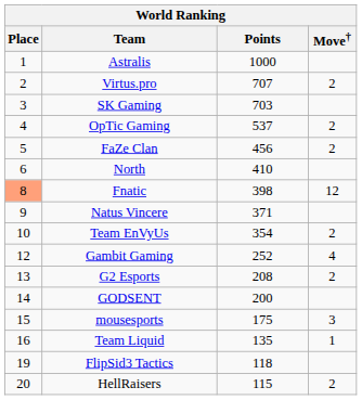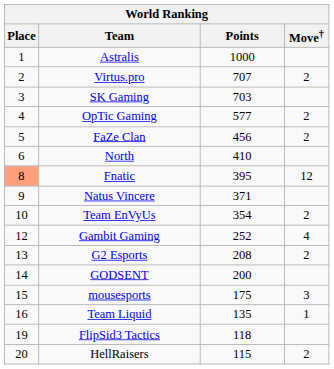 <table class="wikitable" style="text-align: center;">
 <tr>
 <th colspan=5>World Ranking</th>
 </tr>
 <tr>
 <th width="30px">Place</th>
 <th width="200px">Team</th>
 <th width="100px">Points</th>
 <th width="50px">Move<sup>†</sup></th>
 </tr>
 <tr>
 <td>1</td>
 <td><a href='#'>Astralis</a></td>
 <td>1000</td>
 <td></td>
 </tr>
 <tr>
 <td>2</td>
 <td><a href='#'>Virtus.pro</a></td>
 <td>707</td>
 <td> 2</td>
 </tr>
 <tr>
 <td>3</td>
 <td><a href='#'>SK Gaming</a></td>
 <td>703</td>
 <td></td>
 </tr>
 <tr>
 <td>4</td>
 <td><a href='#'>OpTic Gaming</a></td>
-<td>537</td>
+<td>577</td>
 <td> 2</td>
 </tr>
 <tr>
 <td>5</td>
 <td><a href='#'>FaZe Clan</a></td>
 <td>456</td>
 <td> 2</td>
 </tr>
 <tr>
 <td>6</td>
 <td><a href='#'>North</a></td>
 <td>410</td>
 <td></td>
 </tr>
 <tr>
 <td style="background: lightsalmon;">8</td>
 <td><a href='#'>Fnatic</a></td>
-<td>398</td>
+<td>395</td>
 <td> 12</td>
 </tr>
 <tr>
 <td>9</td>
 <td><a href='#'>Natus Vincere</a></td>
 <td>371</td>
 <td></td>
 </tr>
 <tr>
 <td>10</td>
 <td><a href='#'>Team EnVyUs</a></td>
 <td>354</td>
 <td> 2</td>
 </tr>
 <tr>
 <td>12</td>
 <td><a href='#'>Gambit Gaming</a></td>
 <td>252</td>
 <td> 4</td>
 </tr>
 <tr>
 <td>13</td>
 <td><a href='#'>G2 Esports</a></td>
 <td>208</td>
 <td> 2</td>
 </tr>
 <tr>
 <td>14</td>
 <td><a href='#'>GODSENT</a></td>
 <td>200</td>
 <td></td>
 </tr>
 <tr>
 <td>15</td>
 <td><a href='#'>mousesports</a></td>
 <td>175</td>
 <td> 3</td>
 </tr>
 <tr>
 <td>16</td>
 <td><a href='#'>Team Liquid</a></td>
 <td>135</td>
 <td> 1</td>
 </tr>
 <tr>
 <td>19</td>
 <td><a href='#'>FlipSid3 Tactics</a></td>
 <td>118</td>
 <td></td>
 </tr>
 <tr>
 <td>20</td>
 <td>HellRaisers</td>
 <td>115</td>
 <td> 2</td>
 </tr>
 </table>
